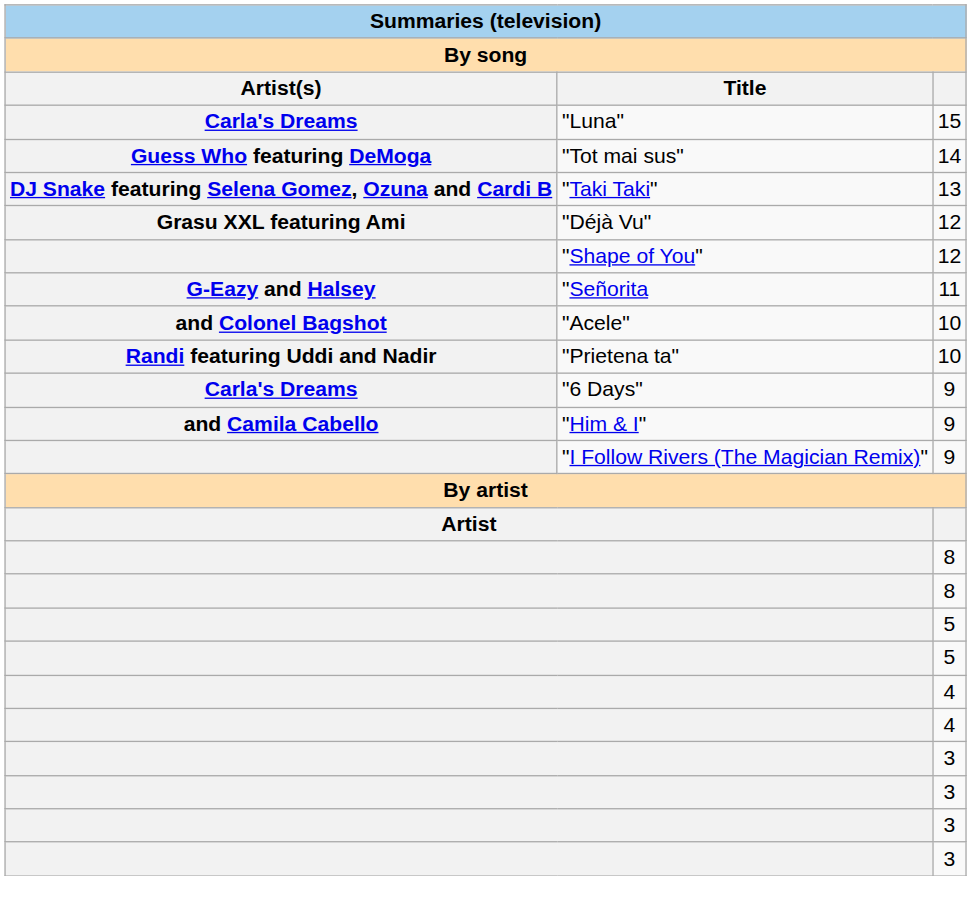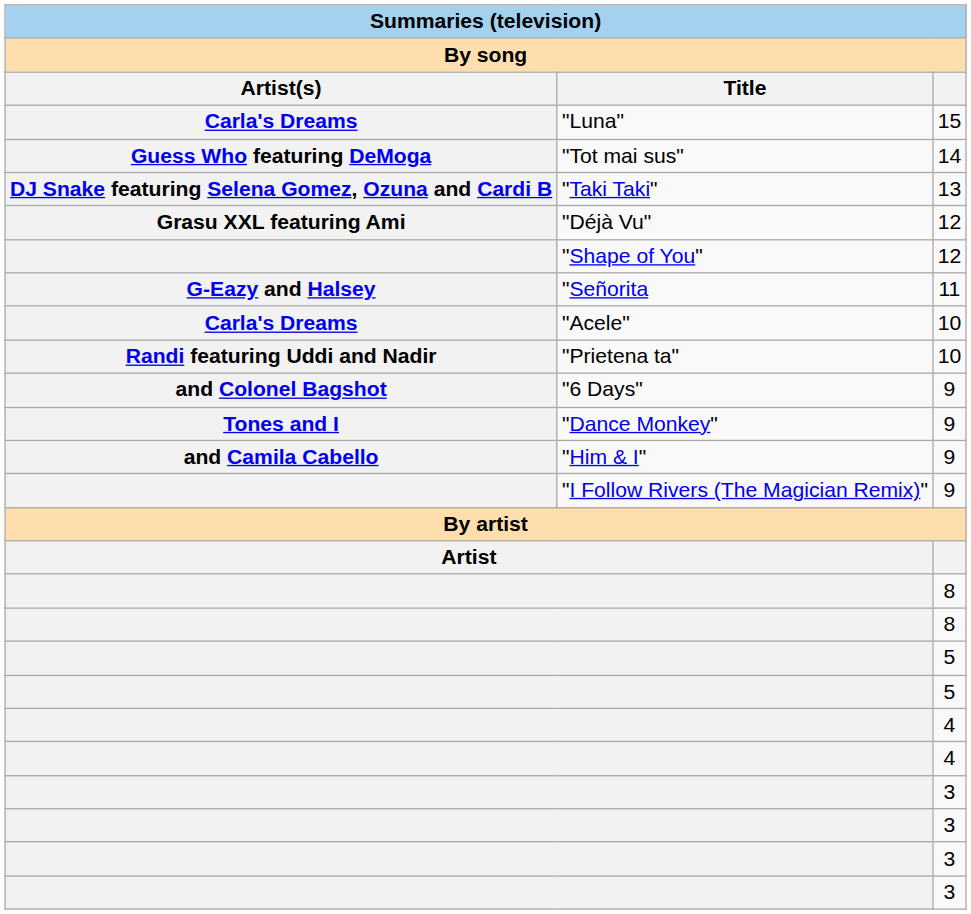 <table class="wikitable plainrowheaders mw-collapsible mw-collapsed collapsible collapsed" style="float:right; margin:10px">
 <tr>
 <th colspan="3" style="font-weight: bold; background: #A4D1EF;">Summaries (television)</th>
 </tr>
 <tr>
 <th colspan="3" style="font-weight: bold; background: navajowhite;">By song</th>
 </tr>
 <tr>
 <th>Artist(s)</th>
 <th>Title</th>
 <th></th>
 </tr>
 <tr>
 <th scope="row"><a href='#'>Carla's Dreams</a></th>
 <td>"Luna"</td>
 <td style="text-align:center;">15</td>
 </tr>
 <tr>
 <th scope="row"><a href='#'>Guess Who</a> featuring <a href='#'>DeMoga</a></th>
 <td>"Tot mai sus"</td>
 <td style="text-align:center;">14</td>
 </tr>
 <tr>
 <th scope="row"><a href='#'>DJ Snake</a> featuring <a href='#'>Selena Gomez</a>, <a href='#'>Ozuna</a> and <a href='#'>Cardi B</a></th>
 <td>"<a href='#'>Taki Taki</a>"</td>
 <td style="text-align:center;">13</td>
 </tr>
 <tr>
 <th scope="row">Grasu XXL featuring Ami</th>
 <td>"Déjà Vu"</td>
 <td style="text-align:center;">12</td>
 </tr>
 <tr>
 <th scope="row"></th>
 <td>"<a href='#'>Shape of You</a>"</td>
 <td style="text-align:center;">12</td>
 </tr>
 <tr>
 <th scope="row"><a href='#'>G-Eazy</a> and <a href='#'>Halsey</a></th>
 <td>"<a href='#'>Señorita</a></td>
 <td style="text-align:center;">11</td>
 </tr>
 <tr>
-<th scope="row"> and <a href='#'>Colonel Bagshot</a></th>
+<th scope="row"><a href='#'>Carla's Dreams</a></th>
 <td>"Acele"</td>
 <td style="text-align:center;">10</td>
 </tr>
 <tr>
 <th scope="row"><a href='#'>Randi</a> featuring Uddi and Nadir</th>
 <td>"Prietena ta"</td>
 <td style="text-align:center;">10</td>
 </tr>
 <tr>
-<th scope="row"><a href='#'>Carla's Dreams</a></th>
+<th scope="row"> and <a href='#'>Colonel Bagshot</a></th>
 <td>"6 Days"</td>
+<td style="text-align:center;">9</td>
+</tr>
+<tr>
+<th scope="row"><a href='#'>Tones and I</a></th>
+<td>"<a href='#'>Dance Monkey</a>"</td>
 <td style="text-align:center;">9</td>
 </tr>
 <tr>
 <th scope="row"> and <a href='#'>Camila Cabello</a></th>
 <td>"<a href='#'>Him & I</a>"</td>
 <td style="text-align:center;">9</td>
 </tr>
 <tr>
 <th scope="row"></th>
 <td>"<a href='#'>I Follow Rivers (The Magician Remix)</a>"</td>
 <td style="text-align:center;">9</td>
 </tr>
 <tr>
 <th colspan="3" style="font-weight: bold; background: navajowhite;">By artist</th>
 </tr>
 <tr>
 <th colspan="2">Artist</th>
 <th></th>
 </tr>
 <tr>
 <th scope="row" colspan="2"></th>
 <td style="text-align:center;">8</td>
 </tr>
 <tr>
 <th scope="row" colspan="2"></th>
 <td style="text-align:center;">8</td>
 </tr>
 <tr>
 <th scope="row" colspan="2"></th>
 <td style="text-align:center;">5</td>
 </tr>
 <tr>
 <th scope="row" colspan="2"></th>
 <td style="text-align:center;">5</td>
 </tr>
 <tr>
 <th scope="row" colspan="2"></th>
 <td style="text-align:center;">4</td>
 </tr>
 <tr>
 <th scope="row" colspan="2"></th>
 <td style="text-align:center;">4</td>
 </tr>
 <tr>
 <th scope="row" colspan="2"></th>
 <td style="text-align:center;">3</td>
 </tr>
 <tr>
 <th scope="row" colspan="2"></th>
 <td style="text-align:center;">3</td>
 </tr>
 <tr>
 <th scope="row" colspan="2"></th>
 <td style="text-align:center;">3</td>
 </tr>
 <tr>
 <th scope="row" colspan="2"></th>
 <td style="text-align:center;">3</td>
 </tr>
 </table>
